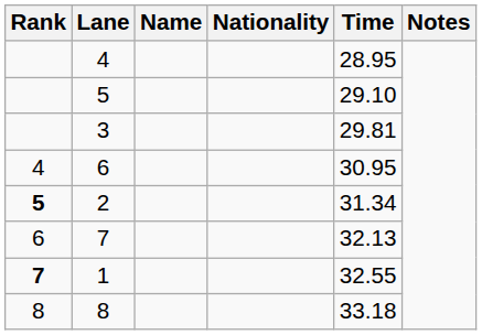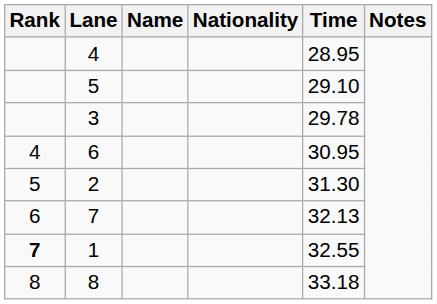 <table class="wikitable sortable" style="text-align:center">
 <tr>
 <th>Rank</th>
 <th>Lane</th>
 <th>Name</th>
 <th>Nationality</th>
 <th>Time</th>
 <th>Notes</th>
 </tr>
 <tr>
 <td></td>
 <td>4</td>
 <td align="left"></td>
 <td align="left"></td>
 <td>28.95</td>
 </tr>
 <tr>
 <td></td>
 <td>5</td>
 <td align="left"></td>
 <td align="left"></td>
 <td>29.10</td>
 </tr>
 <tr>
 <td></td>
 <td>3</td>
 <td align="left"></td>
 <td align="left"></td>
-<td>29.81</td>
+<td>29.78</td>
 </tr>
 <tr>
 <td>4</td>
 <td>6</td>
 <td align="left"></td>
 <td align="left"></td>
 <td>30.95</td>
 </tr>
 <tr>
-<td><strong>5</strong></td>
+<td>5</td>
 <td>2</td>
 <td align="left"></td>
 <td align="left"></td>
-<td>31.34</td>
+<td>31.30</td>
 </tr>
 <tr>
 <td>6</td>
 <td>7</td>
 <td align="left"></td>
 <td align="left"></td>
 <td>32.13</td>
 </tr>
 <tr>
 <td><strong>7</strong></td>
 <td>1</td>
 <td align="left"></td>
 <td align="left"></td>
 <td>32.55</td>
 </tr>
 <tr>
 <td>8</td>
 <td>8</td>
 <td align="left"></td>
 <td align="left"></td>
 <td>33.18</td>
 </tr>
 </table>
